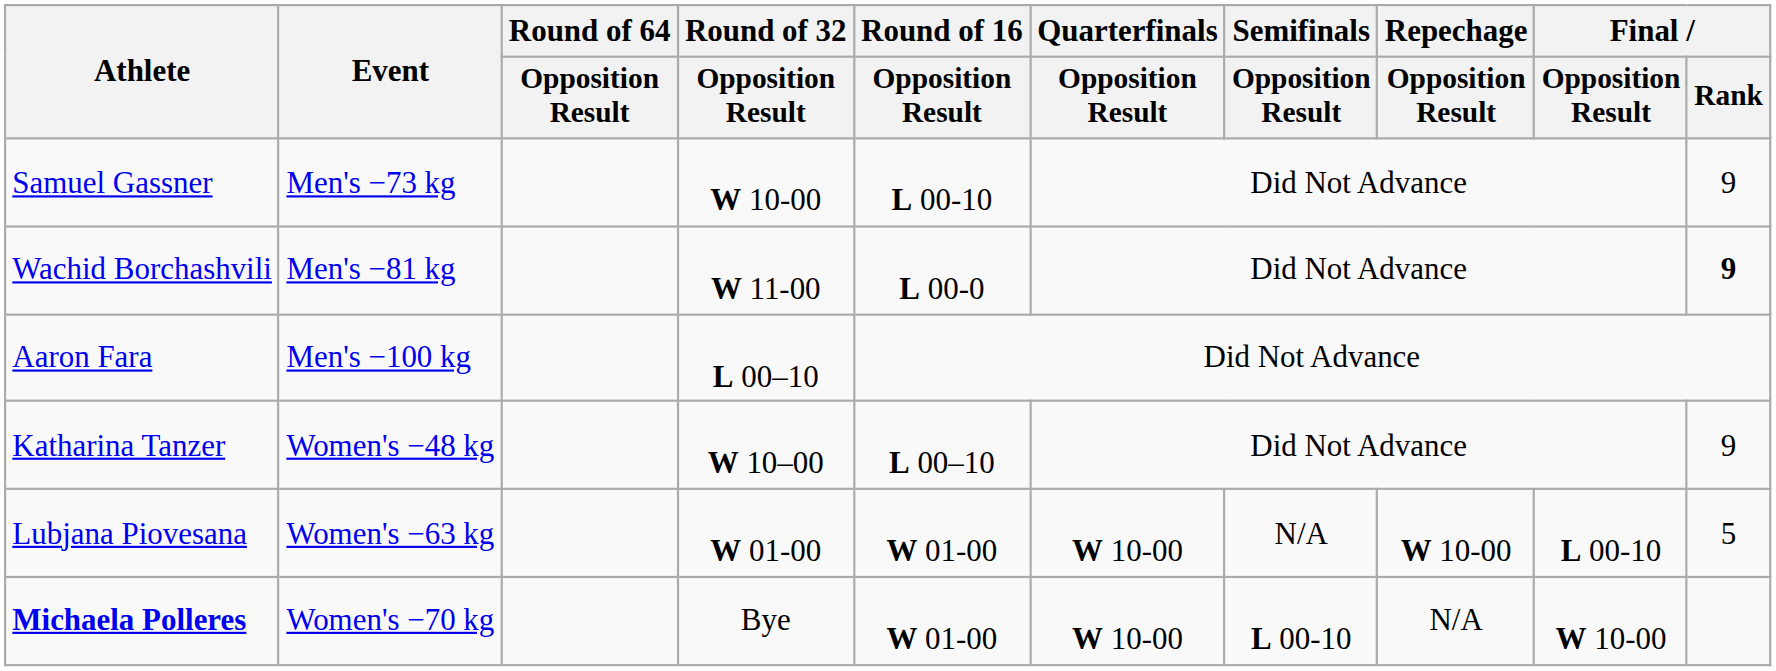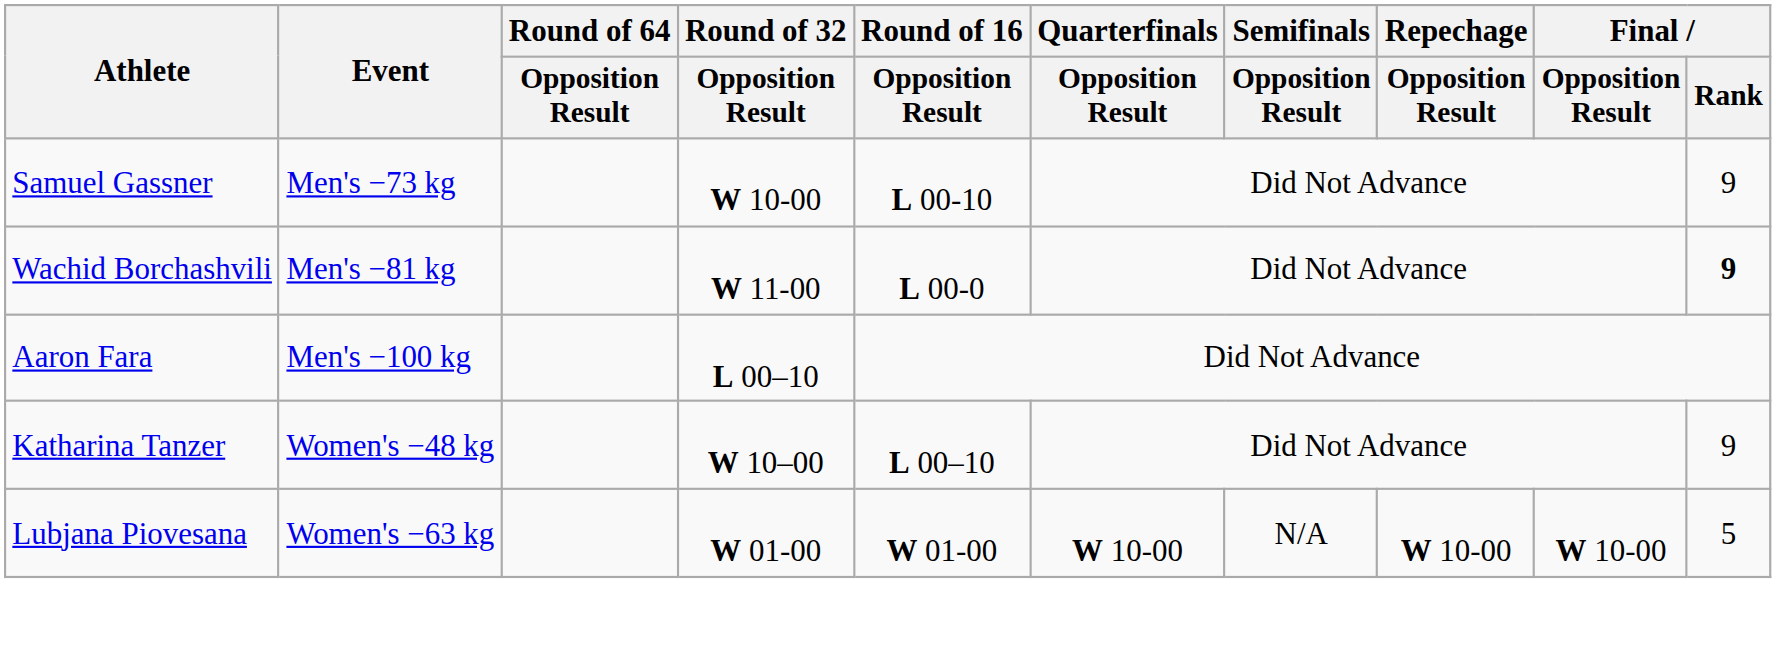 <table class="wikitable" style="font-size:90%">
 <tr>
 <th rowspan="2">Athlete</th>
 <th rowspan="2">Event</th>
 <th>Round of 64</th>
 <th>Round of 32</th>
 <th>Round of 16</th>
 <th>Quarterfinals</th>
 <th>Semifinals</th>
 <th>Repechage</th>
 <th colspan=2>Final / </th>
 </tr>
 <tr style="font-size:95%">
 <th>Opposition<br>Result</th>
 <th>Opposition<br>Result</th>
 <th>Opposition<br>Result</th>
 <th>Opposition<br>Result</th>
 <th>Opposition<br>Result</th>
 <th>Opposition<br>Result</th>
 <th>Opposition<br>Result</th>
 <th>Rank</th>
 </tr>
 <tr align=center>
 <td align=left><a href='#'>Samuel Gassner</a></td>
 <td align=left><a href='#'>Men's −73 kg</a></td>
 <td></td>
 <td><br><strong>W</strong> 10-00</td>
 <td><br><strong>L</strong> 00-10</td>
 <td colspan="4">Did Not Advance</td>
 <td>9</td>
 </tr>
 <tr align=center>
 <td align=left><a href='#'>Wachid Borchashvili</a></td>
 <td align=left><a href='#'>Men's −81 kg</a></td>
 <td></td>
 <td><br><strong>W</strong> 11-00</td>
 <td><br><strong>L</strong> 00-0</td>
 <td colspan="4">Did Not Advance</td>
 <td><strong>9</strong></td>
 </tr>
 <tr align=center>
 <td align=left><a href='#'>Aaron Fara</a></td>
 <td align=left><a href='#'>Men's −100 kg</a></td>
 <td></td>
 <td><br><strong>L</strong> 00–10</td>
 <td colspan="6">Did Not Advance</td>
 </tr>
 <tr align=center>
 <td align=left><a href='#'>Katharina Tanzer</a></td>
 <td align=left><a href='#'>Women's −48 kg</a></td>
 <td></td>
 <td><br><strong>W</strong> 10–00</td>
 <td><br><strong>L</strong> 00–10</td>
 <td colspan="4">Did Not Advance</td>
 <td>9</td>
 </tr>
 <tr align=center>
 <td align=left><a href='#'>Lubjana Piovesana</a></td>
 <td align=left><a href='#'>Women's −63 kg</a></td>
 <td></td>
 <td><br><strong>W</strong> 01-00</td>
 <td><br><strong>W</strong> 01-00</td>
 <td><br><strong>W</strong> 10-00</td>
 <td>N/A</td>
 <td><br><strong>W</strong> 10-00</td>
-<td><br><strong>L</strong> 00-10</td>
+<td><br><strong>W</strong> 10-00</td>
 <td>5</td>
 </tr>
-<tr align=center>
-<td align=left><strong><a href='#'>Michaela Polleres</a></strong></td>
-<td align=left><a href='#'>Women's −70 kg</a></td>
-<td></td>
-<td>Bye</td>
-<td><br><strong>W</strong> 01-00</td>
-<td><br><strong>W</strong> 10-00</td>
-<td><br><strong>L</strong> 00-10</td>
-<td>N/A</td>
-<td><br><strong>W</strong> 10-00</td>
-<td></td>
-</tr>
 </table>
